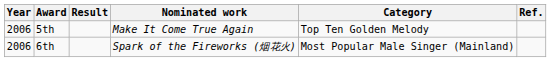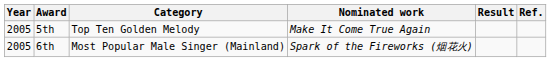 <table class="wikitable">
 <tr>
 <th>Year</th>
 <th>Award</th>
+<th>Category</th>
+<th>Nominated work</th>
 <th>Result</th>
-<th>Nominated work</th>
-<th>Category</th>
 <th>Ref.</th>
 </tr>
 <tr>
-<td>2006</td>
+<td>2005</td>
 <td>5th</td>
+<td>Top Ten Golden Melody</td>
+<td><em>Make It Come True Again</em></td>
 <td></td>
-<td><em>Make It Come True Again</em></td>
-<td>Top Ten Golden Melody</td>
 <td></td>
 </tr>
 <tr>
-<td>2006</td>
+<td>2005</td>
 <td>6th</td>
+<td>Most Popular Male Singer (Mainland)</td>
+<td><em>Spark of the Fireworks (烟花火)</em></td>
 <td></td>
-<td><em>Spark of the Fireworks (烟花火)</em></td>
-<td>Most Popular Male Singer (Mainland)</td>
 <td></td>
 </tr>
 </table>
